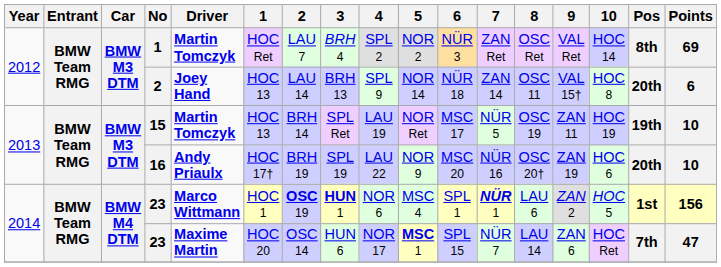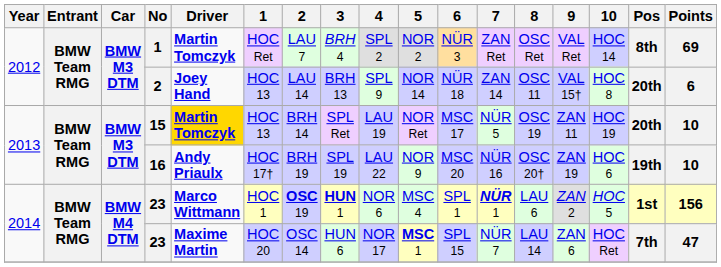 <table class="wikitable" border="1" style="text-align:center; font-size:90%;">
 <tr>
 <th>Year</th>
 <th>Entrant</th>
 <th>Car</th>
 <th>No</th>
 <th>Driver</th>
 <th>1</th>
 <th>2</th>
 <th>3</th>
 <th>4</th>
 <th>5</th>
 <th>6</th>
 <th>7</th>
 <th>8</th>
 <th>9</th>
 <th>10</th>
 <th>Pos</th>
 <th>Points</th>
 </tr>
 <tr>
 <td rowspan=2><a href='#'>2012</a></td>
 <th rowspan=2>BMW Team RMG</th>
 <th rowspan=2><a href='#'>BMW M3 DTM</a></th>
 <th>1</th>
 <td align="left"><strong> <a href='#'>Martin Tomczyk</a></strong></td>
 <td style="background:#efcfff;"><a href='#'>HOC</a><br><small>Ret</small></td>
 <td style="background:#DFFFDF;"><a href='#'>LAU</a><br><small>7</small></td>
 <td style="background:#DFFFDF;"><em><a href='#'>BRH</a></em><br><small>4</small></td>
 <td style="background:#DFDFDF;"><a href='#'>SPL</a><br><small>2</small></td>
 <td style="background:#DFDFDF;"><a href='#'>NOR</a><br><small>2</small></td>
 <td style="background:#FFDF9F;"><a href='#'>NÜR</a><br><small>3</small></td>
 <td style="background:#efcfff;"><a href='#'>ZAN</a><br><small>Ret</small></td>
 <td style="background:#efcfff;"><a href='#'>OSC</a><br><small>Ret</small></td>
 <td style="background:#efcfff;"><a href='#'>VAL</a><br><small>Ret</small></td>
 <td style="background:#CFCFFF;"><a href='#'>HOC</a><br><small>14</small></td>
 <th>8th</th>
 <th>69</th>
 </tr>
 <tr>
 <th>2</th>
 <td align="left"><strong> <a href='#'>Joey Hand</a></strong></td>
 <td style="background:#CFCFFF;"><a href='#'>HOC</a><br><small>13</small></td>
 <td style="background:#CFCFFF;"><a href='#'>LAU</a><br><small>14</small></td>
 <td style="background:#CFCFFF;"><a href='#'>BRH</a><br><small>13</small></td>
 <td style="background:#DFFFDF;"><a href='#'>SPL</a><br><small>9</small></td>
 <td style="background:#CFCFFF;"><a href='#'>NOR</a><br><small>14</small></td>
 <td style="background:#CFCFFF;"><a href='#'>NÜR</a><br><small>18</small></td>
 <td style="background:#CFCFFF;"><a href='#'>ZAN</a><br><small>14</small></td>
 <td style="background:#CFCFFF;"><a href='#'>OSC</a><br><small>11</small></td>
 <td style="background:#CFCFFF;"><a href='#'>VAL</a><br><small>15†</small></td>
 <td style="background:#DFFFDF;"><a href='#'>HOC</a><br><small>8</small></td>
 <th>20th</th>
 <th>6</th>
 </tr>
 <tr>
 <td rowspan=2><a href='#'>2013</a></td>
 <th rowspan=2>BMW Team RMG</th>
 <th rowspan=2><a href='#'>BMW M3 DTM</a></th>
 <th>15</th>
-<td align="left"><strong> <a href='#'>Martin Tomczyk</a></strong></td>
+<td align="left" style="background: gold;"><strong> <a href='#'>Martin Tomczyk</a></strong></td>
 <td style="background:#CFCFFF;"><a href='#'>HOC</a><br><small>13</small></td>
 <td style="background:#CFCFFF;"><a href='#'>BRH</a><br><small>14</small></td>
 <td style="background:#EFCFFF;"><a href='#'>SPL</a><br><small>Ret</small></td>
 <td style="background:#CFCFFF;"><a href='#'>LAU</a><br><small>19</small></td>
 <td style="background:#EFCFFF;"><a href='#'>NOR</a><br><small>Ret</small></td>
 <td style="background:#CFCFFF;"><a href='#'>MSC</a><br><small>17</small></td>
 <td style="background:#DFFFDF;"><a href='#'>NÜR</a><br><small>5</small></td>
 <td style="background:#CFCFFF;"><a href='#'>OSC</a><br><small>19</small></td>
 <td style="background:#CFCFFF;"><a href='#'>ZAN</a><br><small>11</small></td>
 <td style="background:#CFCFFF;"><a href='#'>HOC</a><br><small>19</small></td>
-<th>19th</th>
+<th>20th</th>
 <th>10</th>
 </tr>
 <tr>
 <th>16</th>
 <td align="left"><strong> <a href='#'>Andy Priaulx</a></strong></td>
 <td style="background:#CFCFFF;"><a href='#'>HOC</a><br><small>17†</small></td>
 <td style="background:#CFCFFF;"><a href='#'>BRH</a><br><small>19</small></td>
 <td style="background:#CFCFFF;"><a href='#'>SPL</a><br><small>19</small></td>
 <td style="background:#CFCFFF;"><a href='#'>LAU</a><br><small>22</small></td>
 <td style="background:#DFFFDF;"><a href='#'>NOR</a><br><small>9</small></td>
 <td style="background:#CFCFFF;"><a href='#'>MSC</a><br><small>20</small></td>
 <td style="background:#CFCFFF;"><a href='#'>NÜR</a><br><small>16</small></td>
 <td style="background:#CFCFFF;"><a href='#'>OSC</a><br><small>20†</small></td>
 <td style="background:#CFCFFF;"><a href='#'>ZAN</a><br><small>19</small></td>
 <td style="background:#DFFFDF;"><a href='#'>HOC</a><br><small>6</small></td>
-<th>20th</th>
+<th>19th</th>
 <th>10</th>
 </tr>
 <tr>
 <td rowspan=2><a href='#'>2014</a></td>
 <th rowspan=2>BMW Team RMG</th>
 <th rowspan=2><a href='#'>BMW M4 DTM</a></th>
 <th>23</th>
 <td align="left"><strong> <a href='#'>Marco Wittmann</a></strong></td>
 <td style="background:#FFFFBF;"><a href='#'>HOC</a><br><small>1</small></td>
 <td style="background:#CFCFFF;"><strong><a href='#'>OSC</a></strong><br><small>19</small></td>
 <td style="background:#FFFFBF;"><strong><a href='#'>HUN</a></strong><br><small>1</small></td>
 <td style="background:#DFFFDF;"><a href='#'>NOR</a><br><small>6</small></td>
 <td style="background:#DFFFDF;"><a href='#'>MSC</a><br><small>4</small></td>
 <td style="background:#FFFFBF;"><a href='#'>SPL</a><br><small>1</small></td>
 <td style="background:#FFFFBF;"><strong><em><a href='#'>NÜR</a></em></strong><br><small>1</small></td>
 <td style="background:#DFFFDF;"><a href='#'>LAU</a><br><small>6</small></td>
 <td style="background:#DFDFDF;"><em><a href='#'>ZAN</a></em><br><small>2</small></td>
 <td style="background:#DFFFDF;"><em><a href='#'>HOC</a></em><br><small>5</small></td>
 <td style="background:#FFFFBF;"><strong>1st</strong></td>
 <td style="background:#FFFFBF;"><strong>156</strong></td>
 </tr>
 <tr>
 <th>23</th>
 <td align="left"><strong> <a href='#'>Maxime Martin</a></strong></td>
 <td style="background:#CFCFFF;"><a href='#'>HOC</a><br><small>20</small></td>
 <td style="background:#CFCFFF;"><a href='#'>OSC</a><br><small>14</small></td>
 <td style="background:#DFFFDF;"><a href='#'>HUN</a><br><small>6</small></td>
 <td style="background:#CFCFFF;"><a href='#'>NOR</a><br><small>17</small></td>
 <td style="background:#FFFFBF;"><strong><a href='#'>MSC</a></strong><br><small>1</small></td>
 <td style="background:#CFCFFF;"><a href='#'>SPL</a><br><small>15</small></td>
 <td style="background:#DFFFDF;"><a href='#'>NÜR</a><br><small>7</small></td>
 <td style="background:#CFCFFF;"><a href='#'>LAU</a><br><small>14</small></td>
 <td style="background:#DFFFDF;"><a href='#'>ZAN</a><br><small>6</small></td>
 <td style="background:#EFCFFF;"><a href='#'>HOC</a><br><small>Ret</small></td>
 <th>7th</th>
 <th>47</th>
 </tr>
 <tr>
 </tr>
 </table>
